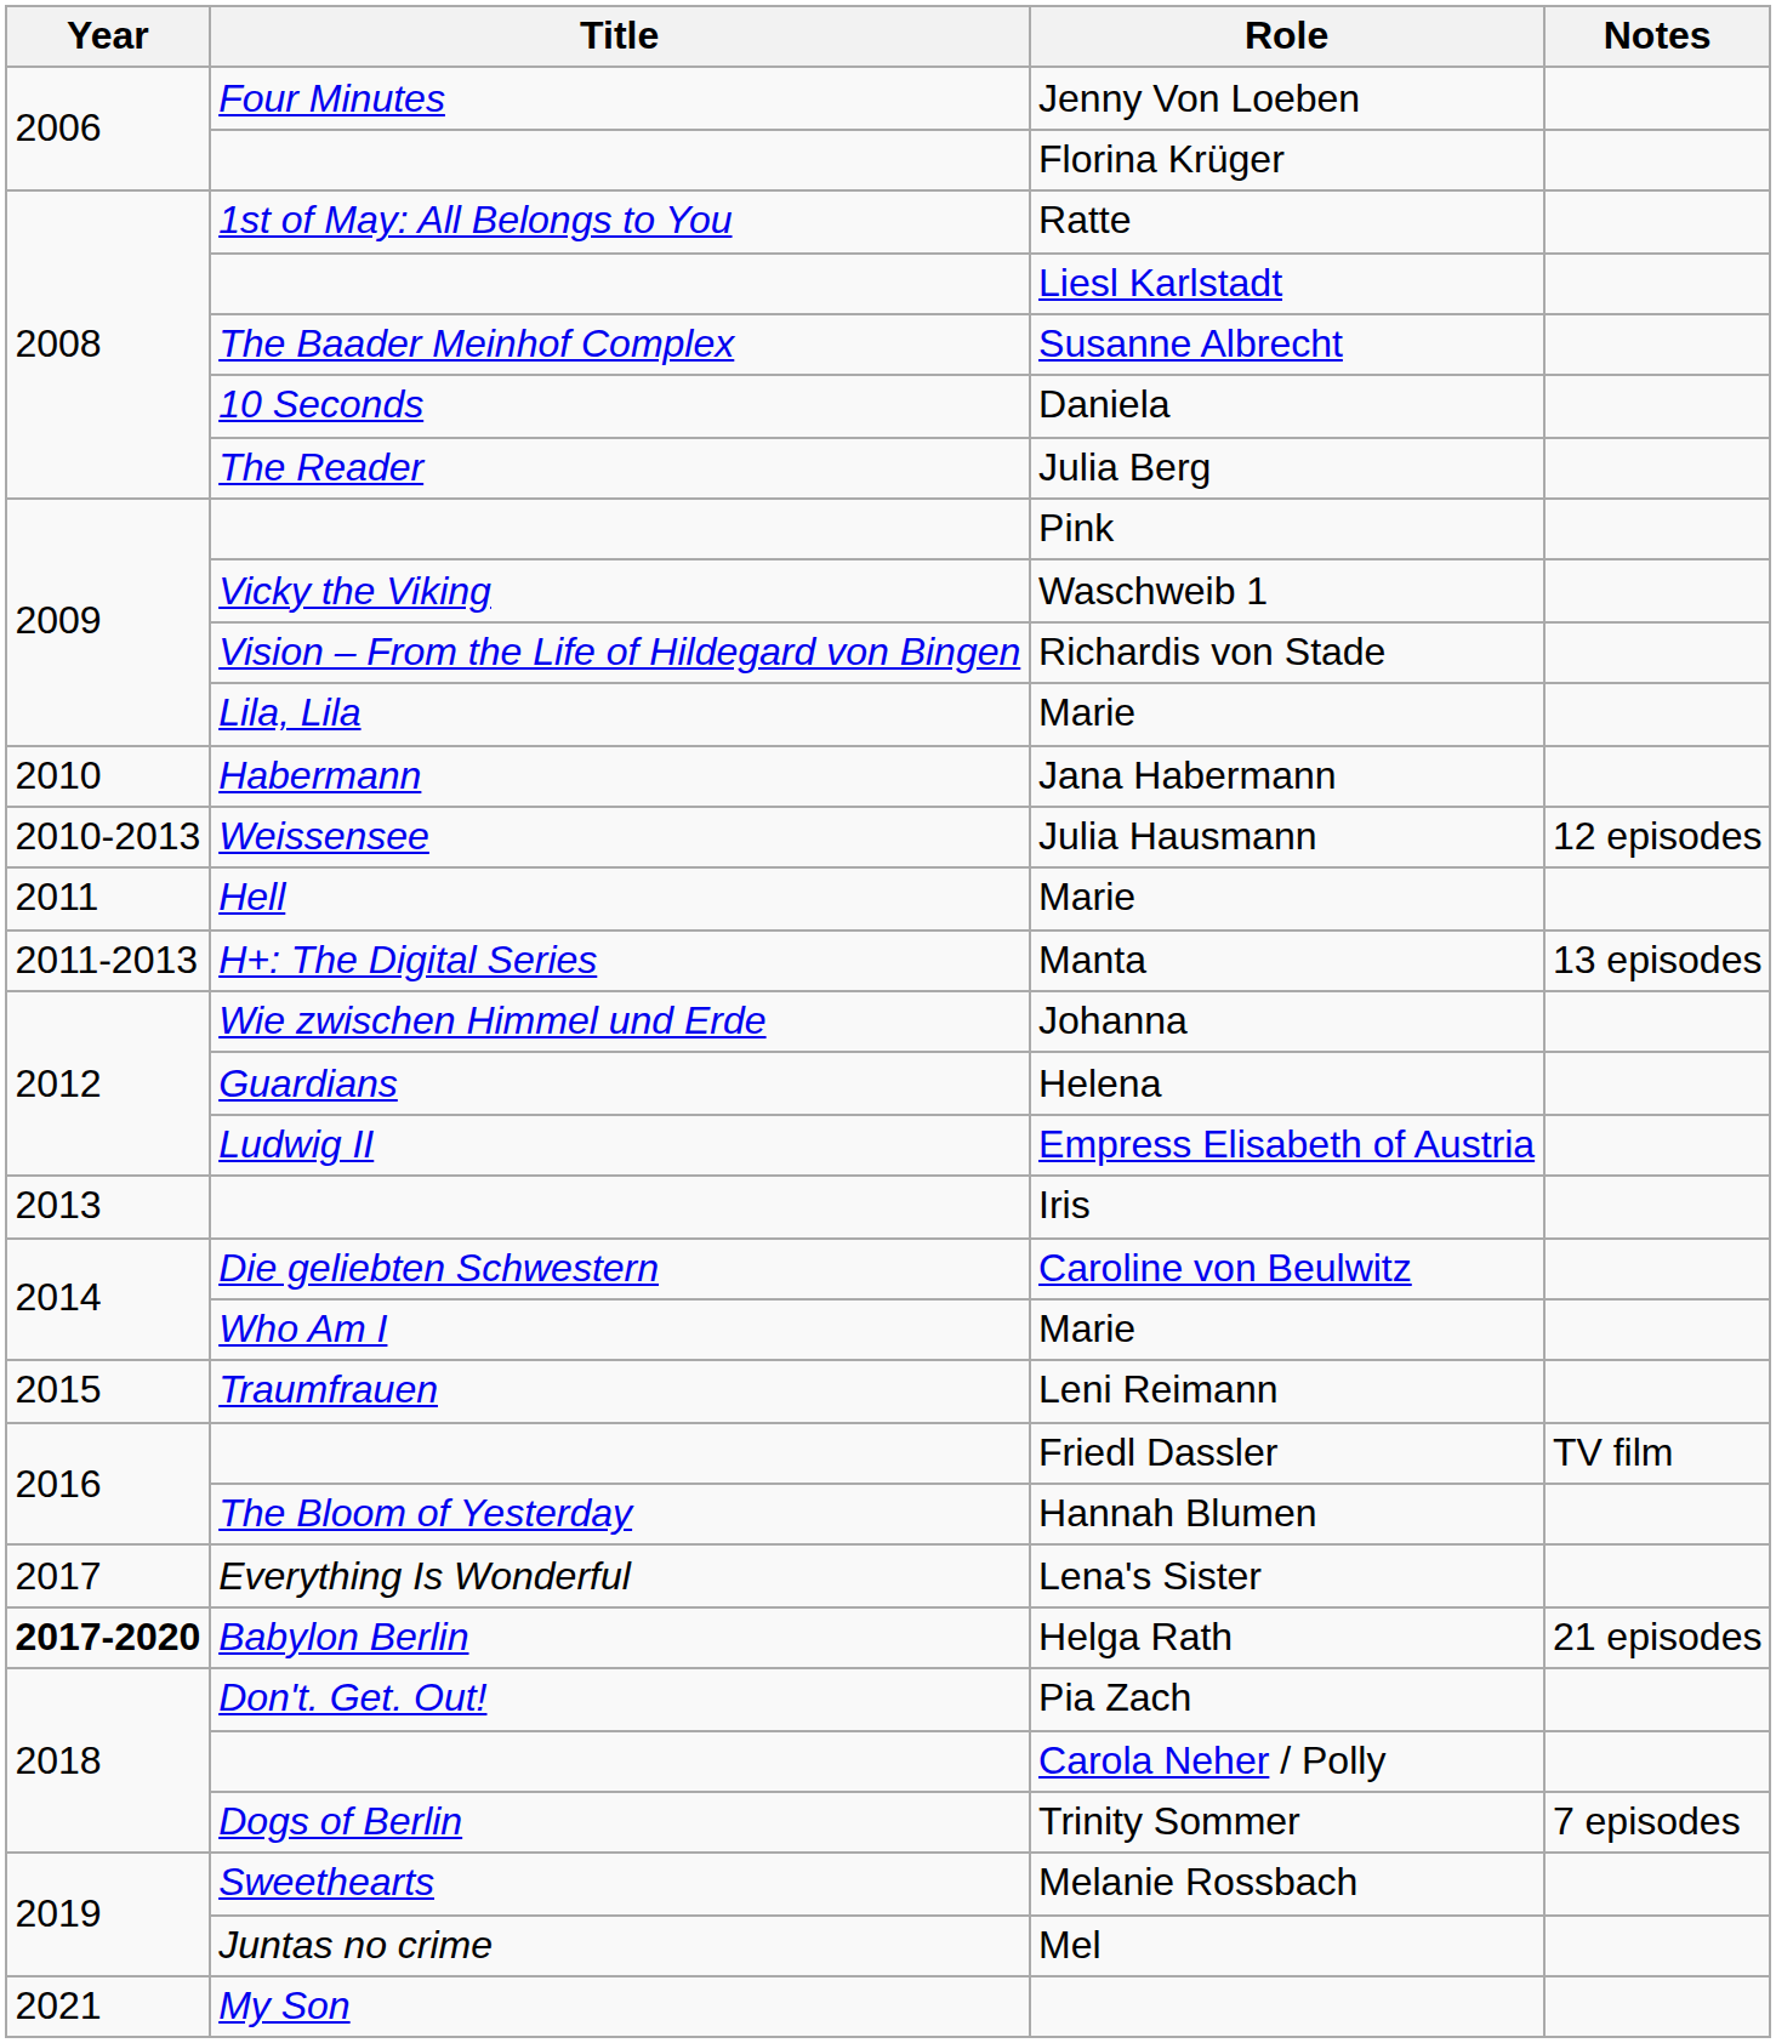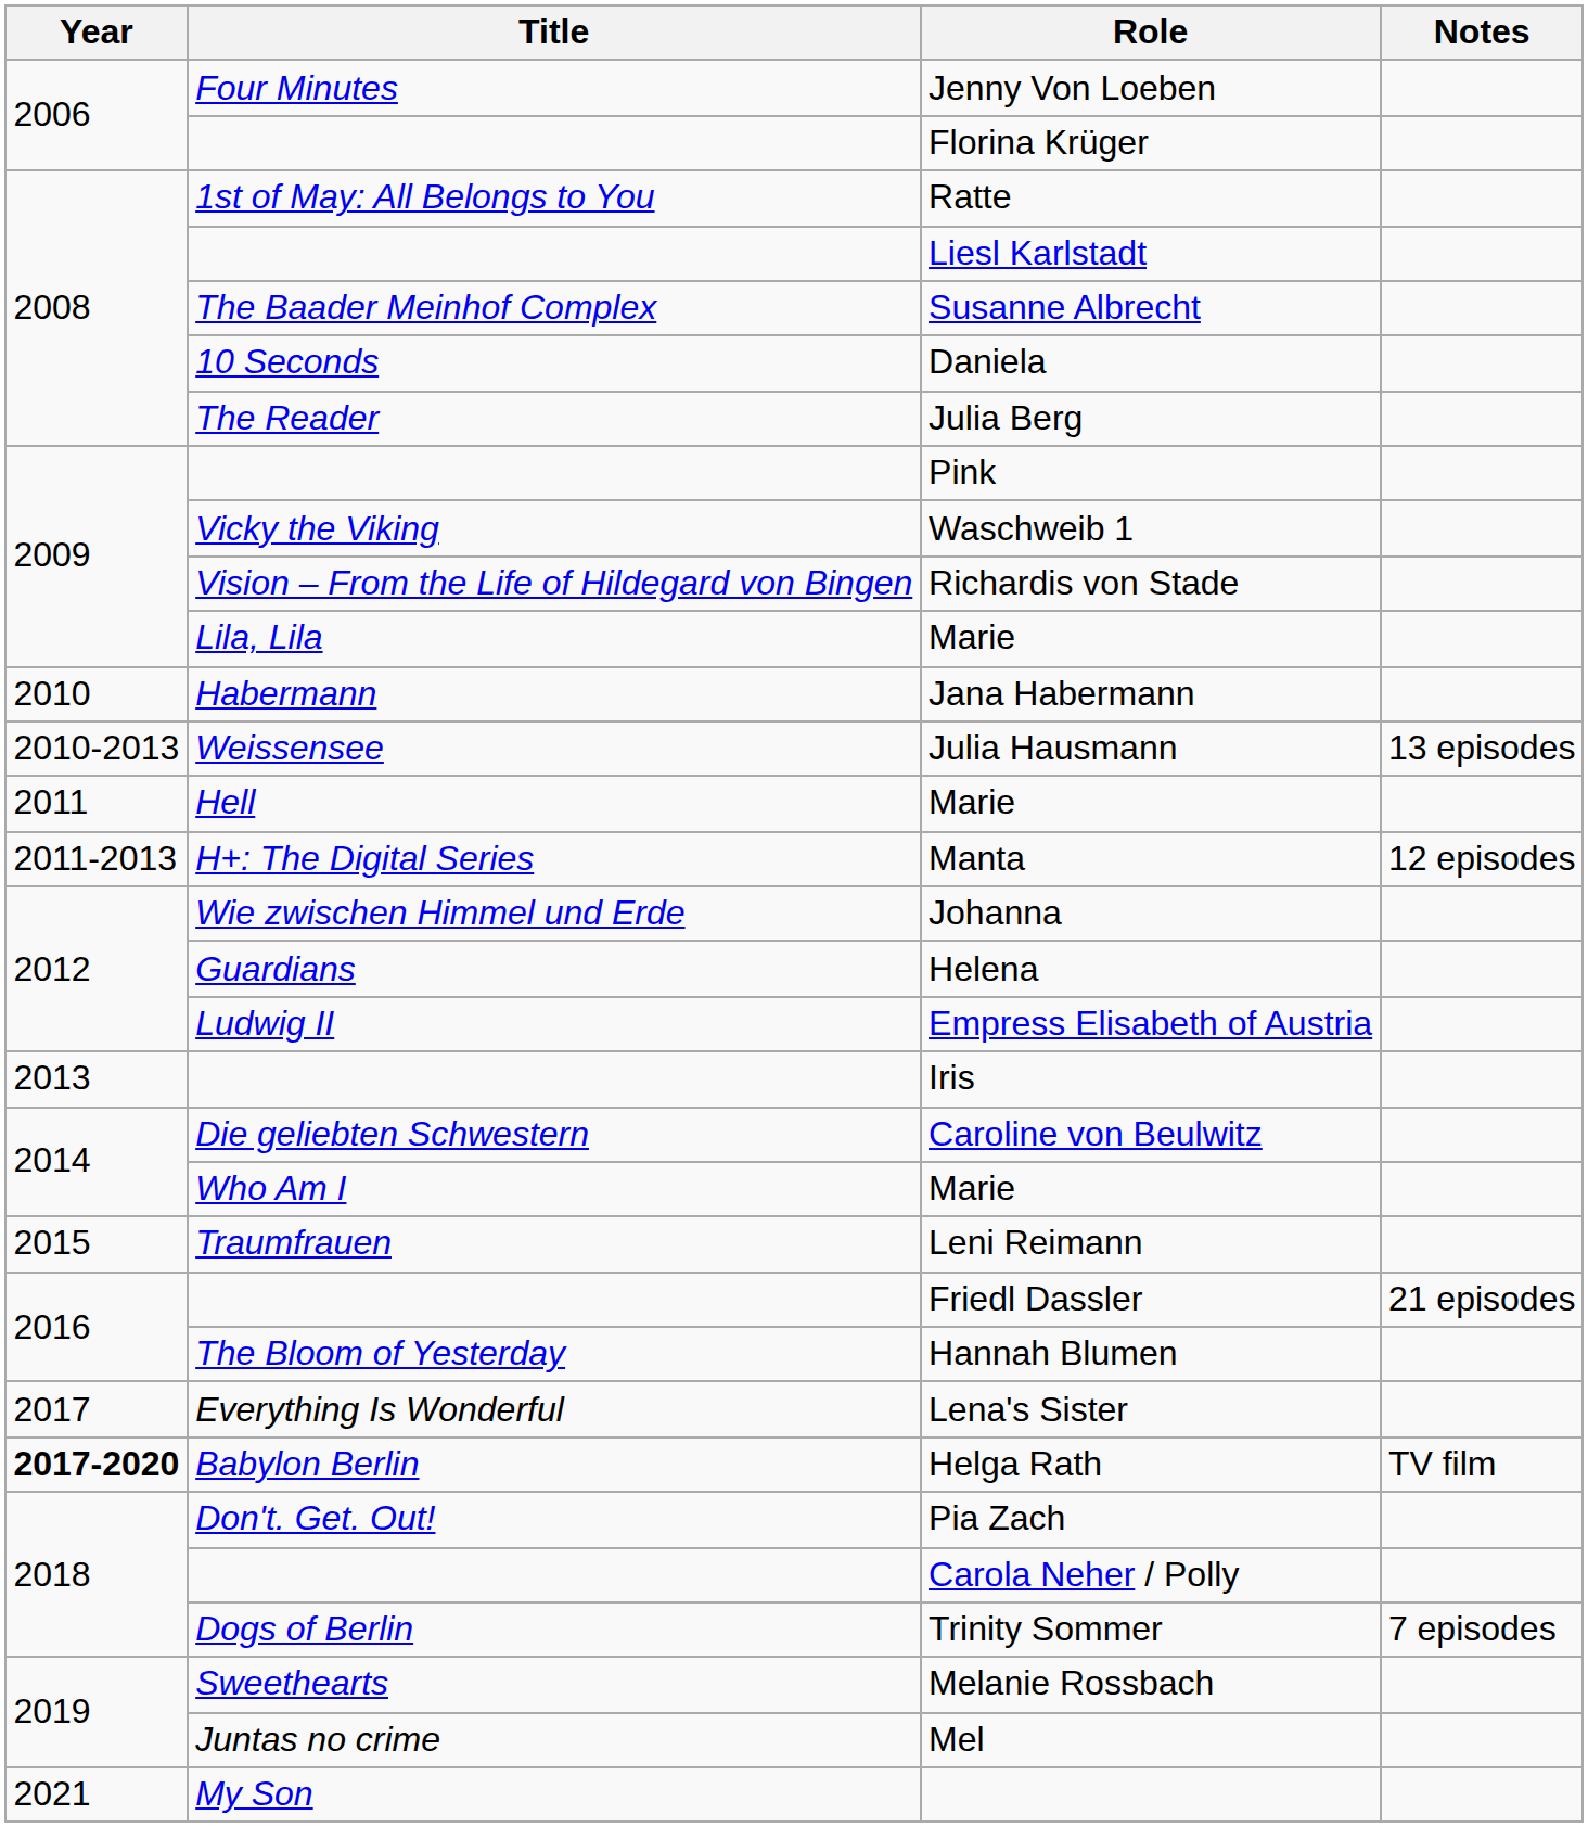 <table class="wikitable sortable">
 <tr>
 <th>Year</th>
 <th>Title</th>
 <th>Role</th>
 <th class="unsortable">Notes</th>
 </tr>
 <tr>
 <td rowspan="2">2006</td>
 <td><em><a href='#'>Four Minutes</a></em></td>
 <td>Jenny Von Loeben</td>
 <td></td>
 </tr>
 <tr>
 <td><em></em></td>
 <td>Florina Krüger</td>
 <td></td>
 </tr>
 <tr>
 <td rowspan="5">2008</td>
 <td><em><a href='#'>1st of May: All Belongs to You</a></em></td>
 <td>Ratte</td>
 <td></td>
 </tr>
 <tr>
 <td><em></em></td>
 <td><a href='#'>Liesl Karlstadt</a></td>
 <td></td>
 </tr>
 <tr>
 <td><em><a href='#'>The Baader Meinhof Complex</a></em></td>
 <td><a href='#'>Susanne Albrecht</a></td>
 <td></td>
 </tr>
 <tr>
 <td><em><a href='#'>10 Seconds</a></em></td>
 <td>Daniela</td>
 <td></td>
 </tr>
 <tr>
 <td><em><a href='#'>The Reader</a></em></td>
 <td>Julia Berg</td>
 <td></td>
 </tr>
 <tr>
 <td rowspan="4">2009</td>
 <td><em></em></td>
 <td>Pink</td>
 <td></td>
 </tr>
 <tr>
 <td><em><a href='#'>Vicky the Viking</a></em></td>
 <td>Waschweib 1</td>
 <td></td>
 </tr>
 <tr>
 <td><em><a href='#'>Vision – From the Life of Hildegard von Bingen</a></em></td>
 <td>Richardis von Stade</td>
 <td></td>
 </tr>
 <tr>
 <td><em><a href='#'>Lila, Lila</a></em></td>
 <td>Marie</td>
 <td></td>
 </tr>
 <tr>
 <td>2010</td>
 <td><em><a href='#'>Habermann</a></em></td>
 <td>Jana Habermann</td>
 <td></td>
 </tr>
 <tr>
 <td>2010-2013</td>
 <td><em><a href='#'>Weissensee</a></em></td>
 <td>Julia Hausmann</td>
-<td>12 episodes</td>
+<td>13 episodes</td>
 </tr>
 <tr>
 <td>2011</td>
 <td><em><a href='#'>Hell</a></em></td>
 <td>Marie</td>
 <td></td>
 </tr>
 <tr>
 <td>2011-2013</td>
 <td><em><a href='#'>H+: The Digital Series</a></em></td>
 <td>Manta</td>
-<td>13 episodes</td>
+<td>12 episodes</td>
 </tr>
 <tr>
 <td rowspan="3">2012</td>
 <td><em><a href='#'>Wie zwischen Himmel und Erde</a></em></td>
 <td>Johanna</td>
 <td></td>
 </tr>
 <tr>
 <td><em><a href='#'>Guardians</a></em></td>
 <td>Helena</td>
 <td></td>
 </tr>
 <tr>
 <td><em><a href='#'>Ludwig II</a></em></td>
 <td><a href='#'>Empress Elisabeth of Austria</a></td>
 <td></td>
 </tr>
 <tr>
 <td>2013</td>
 <td><em></em></td>
 <td>Iris</td>
 <td></td>
 </tr>
 <tr>
 <td rowspan="2">2014</td>
 <td><em><a href='#'>Die geliebten Schwestern</a></em></td>
 <td><a href='#'>Caroline von Beulwitz</a></td>
 <td></td>
 </tr>
 <tr>
 <td><em><a href='#'>Who Am I</a></em></td>
 <td>Marie</td>
 <td></td>
 </tr>
 <tr>
 <td>2015</td>
 <td><em><a href='#'>Traumfrauen</a></em></td>
 <td>Leni Reimann</td>
 <td></td>
 </tr>
 <tr>
 <td rowspan="2">2016</td>
 <td><em></em></td>
 <td>Friedl Dassler</td>
-<td>TV film</td>
+<td>21 episodes</td>
 </tr>
 <tr>
 <td><em><a href='#'>The Bloom of Yesterday</a></em></td>
 <td>Hannah Blumen</td>
 <td></td>
 </tr>
 <tr>
 <td>2017</td>
 <td><em>Everything Is Wonderful</em></td>
 <td>Lena's Sister</td>
 <td></td>
 </tr>
 <tr>
 <td><strong>2017-2020</strong></td>
 <td><em><a href='#'>Babylon Berlin</a></em></td>
 <td>Helga Rath</td>
-<td>21 episodes</td>
+<td>TV film</td>
 </tr>
 <tr>
 <td rowspan="3">2018</td>
 <td><em><a href='#'>Don't. Get. Out!</a></em></td>
 <td>Pia Zach</td>
 <td></td>
 </tr>
 <tr>
 <td><em></em></td>
 <td><a href='#'>Carola Neher</a> / Polly</td>
 <td></td>
 </tr>
 <tr>
 <td><em><a href='#'>Dogs of Berlin</a></em></td>
 <td>Trinity Sommer</td>
 <td>7 episodes</td>
 </tr>
 <tr>
 <td rowspan=2>2019</td>
 <td><em><a href='#'>Sweethearts</a></em></td>
 <td>Melanie Rossbach</td>
 <td></td>
 </tr>
 <tr>
 <td><em>Juntas no crime</em></td>
 <td>Mel</td>
 <td></td>
 </tr>
 <tr>
 <td>2021</td>
 <td><em><a href='#'>My Son</a></em></td>
 <td></td>
 <td></td>
 </tr>
 </table>
